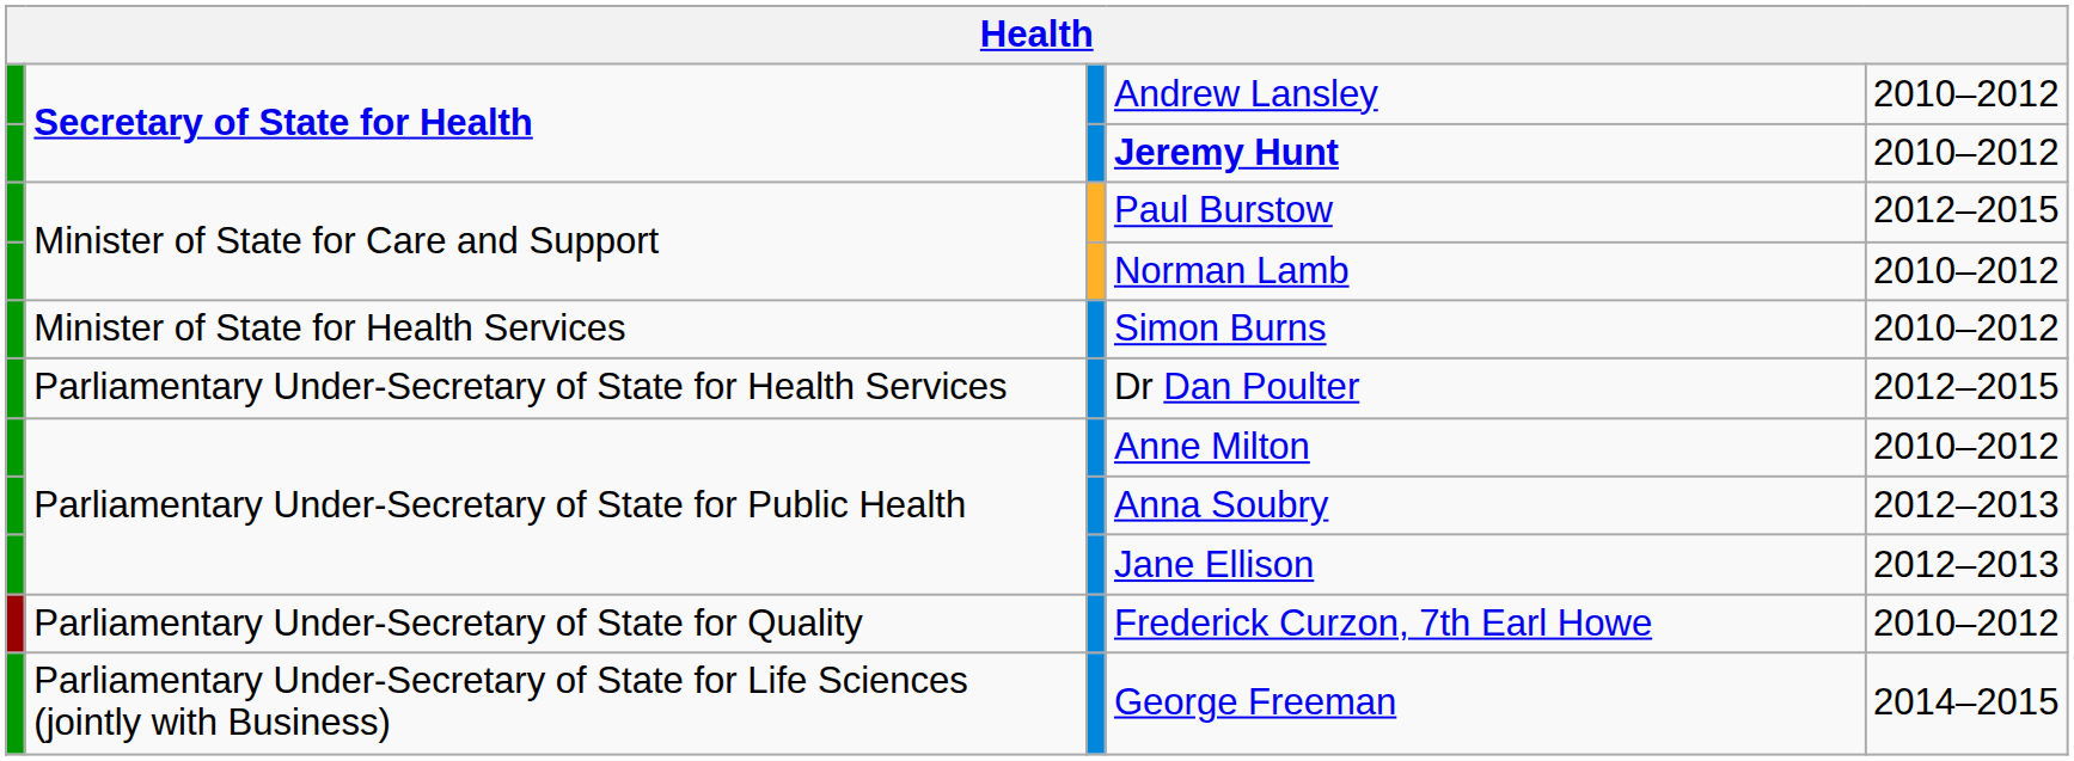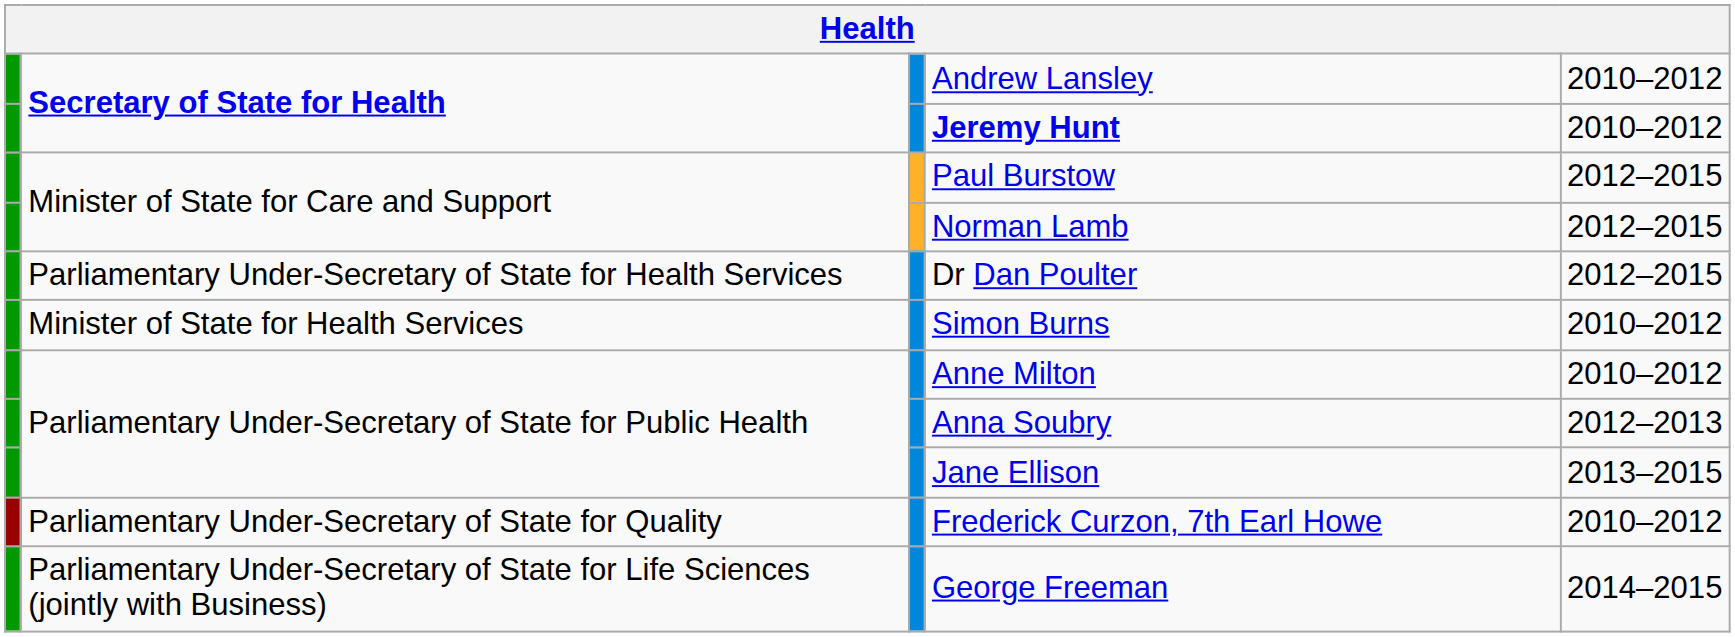 <table class="wikitable">
 <tr>
 <th colspan=5><a href='#'>Health</a></th>
 </tr>
 <tr>
 <td style="width:1px;; background:#090;"></td>
 <td style="width:450px;" rowspan="2"><strong><a href='#'>Secretary of State for Health</a></strong></td>
 <td style="width:1px;; background:#0087dc;"></td>
 <td width=320><a href='#'>Andrew Lansley</a></td>
 <td>2010–2012</td>
 </tr>
 <tr>
 <td style="width:1px;; background:#090;"></td>
 <td style="width:1px;; background:#0087dc;"></td>
 <td><strong><a href='#'>Jeremy Hunt</a></strong></td>
 <td>2010–2012</td>
 </tr>
 <tr>
 <td style="width:1px;; background:#090;"></td>
 <td style="width:450px;" rowspan="2">Minister of State for Care and Support</td>
 <td style="width:1px;; background:#FFB128;"></td>
 <td width=320><a href='#'>Paul Burstow</a></td>
 <td>2012–2015</td>
 </tr>
 <tr>
 <td style="width:1px;; background:#090;"></td>
 <td style="width:1px;; background:#FFB128;"></td>
 <td><a href='#'>Norman Lamb</a></td>
-<td>2010–2012</td>
+<td>2012–2015</td>
+</tr>
+<tr>
+<td style="width:1px;; background:#090;"></td>
+<td style="width:450px;">Parliamentary Under-Secretary of State for Health Services</td>
+<td style="width:1px;; background:#0087dc;"></td>
+<td>Dr <a href='#'>Dan Poulter</a></td>
+<td>2012–2015</td>
 </tr>
 <tr>
 <td style="width:1px;; background:#090;"></td>
 <td style="width:450px;">Minister of State for Health Services</td>
 <td style="width:1px;; background:#0087dc;"></td>
 <td width=320><a href='#'>Simon Burns</a></td>
 <td>2010–2012</td>
-</tr>
-<tr>
-<td style="width:1px;; background:#090;"></td>
-<td style="width:450px;">Parliamentary Under-Secretary of State for Health Services</td>
-<td style="width:1px;; background:#0087dc;"></td>
-<td>Dr <a href='#'>Dan Poulter</a></td>
-<td>2012–2015</td>
 </tr>
 <tr>
 <td style="width:1px;; background:#090;"></td>
 <td style="width:450px;" rowspan="3">Parliamentary Under-Secretary of State for Public Health</td>
 <td style="width:1px;; background:#0087dc;"></td>
 <td width=320><a href='#'>Anne Milton</a></td>
 <td>2010–2012</td>
 </tr>
 <tr>
 <td style="width:1px;; background:#090;"></td>
 <td style="width:1px;; background:#0087dc;"></td>
 <td><a href='#'>Anna Soubry</a></td>
 <td>2012–2013</td>
 </tr>
 <tr>
 <td style="width:1px;; background:#090;"></td>
 <td style="width:1px;; background:#0087dc;"></td>
 <td><a href='#'>Jane Ellison</a></td>
-<td>2012–2013</td>
+<td>2013–2015</td>
 </tr>
 <tr>
 <td style="width:1px;; background:#900;"></td>
 <td>Parliamentary Under-Secretary of State for Quality</td>
 <td style="width:1px;; background:#0087dc;"></td>
 <td><a href='#'>Frederick Curzon, 7th Earl Howe</a></td>
 <td>2010–2012</td>
 </tr>
 <tr>
 <td style="width:1px;; background:#090;"></td>
 <td>Parliamentary Under-Secretary of State for Life Sciences (jointly with Business)</td>
 <td style="width:1px;; background:#0087dc;"></td>
 <td><a href='#'>George Freeman</a></td>
 <td>2014–2015</td>
 </tr>
 </table>
